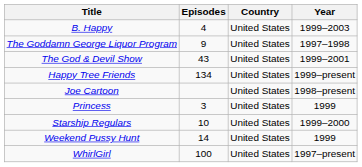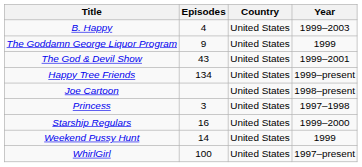 <table class="wikitable sortable" style="text-align:center;">
 <tr>
 <th scope="col">Title</th>
 <th scope="col">Episodes</th>
 <th scope="col">Country</th>
 <th scope="col">Year</th>
 </tr>
 <tr>
 <td><em><a href='#'>B. Happy</a></em></td>
 <td>4</td>
 <td>United States</td>
 <td>1999–2003</td>
 </tr>
 <tr>
 <td><em><a href='#'>The Goddamn George Liquor Program</a></em></td>
 <td>9</td>
 <td>United States</td>
-<td>1997–1998</td>
+<td>1999</td>
 </tr>
 <tr>
 <td><em><a href='#'>The God & Devil Show</a></em></td>
 <td>43</td>
 <td>United States</td>
 <td>1999–2001</td>
 </tr>
 <tr>
 <td><em><a href='#'>Happy Tree Friends</a></em></td>
 <td>134</td>
 <td>United States</td>
 <td>1999–present</td>
 </tr>
 <tr>
 <td><em><a href='#'>Joe Cartoon</a></em></td>
 <td></td>
 <td>United States</td>
 <td>1998–present</td>
 </tr>
 <tr>
 <td><em><a href='#'>Princess</a></em></td>
 <td>3</td>
 <td>United States</td>
-<td>1999</td>
+<td>1997–1998</td>
 </tr>
 <tr>
 <td><em><a href='#'>Starship Regulars</a></em></td>
-<td>10</td>
+<td>16</td>
 <td>United States</td>
 <td>1999–2000</td>
 </tr>
 <tr>
 <td><em><a href='#'>Weekend Pussy Hunt</a></em></td>
 <td>14</td>
 <td>United States</td>
 <td>1999</td>
 </tr>
 <tr>
 <td><em><a href='#'>WhirlGirl</a></em></td>
 <td>100</td>
 <td>United States</td>
 <td>1997–present</td>
 </tr>
 </table>
